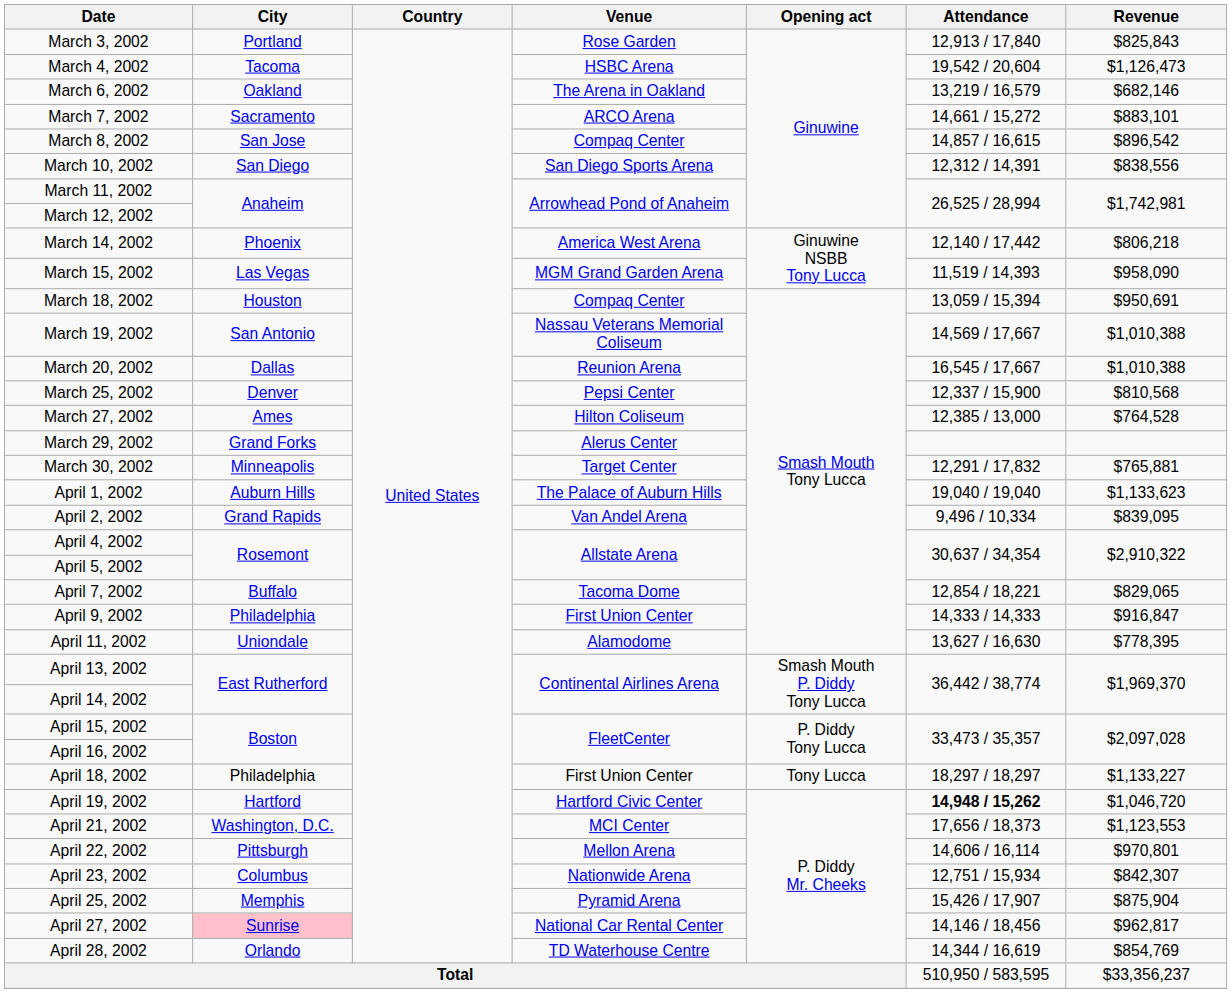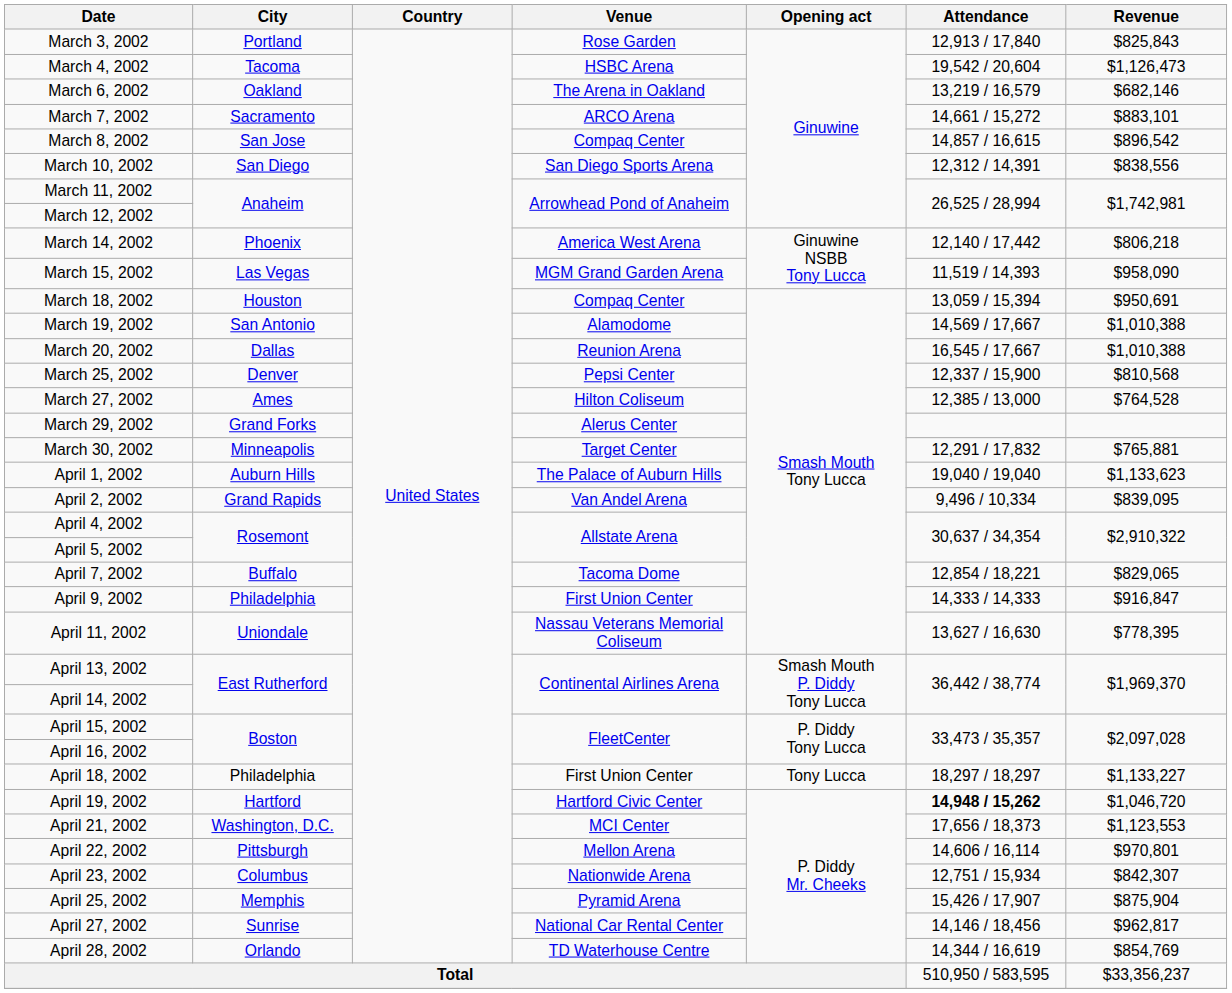 <table class="wikitable" style="text-align:center;">
 <tr>
 <th scope="col" style="width:12em;">Date</th>
 <th scope="col" style="width:10em;">City</th>
 <th scope="col" style="width:10em;">Country</th>
 <th scope="col" style="width:15em;">Venue</th>
 <th scope="col" style="width:10em;">Opening act</th>
 <th scope="col" style="width:10em;">Attendance</th>
 <th scope="col" style="width:10em;">Revenue</th>
 </tr>
 <tr>
 <td>March 3, 2002</td>
 <td><a href='#'>Portland</a></td>
 <td rowspan="36"><a href='#'>United States</a></td>
 <td><a href='#'>Rose Garden</a></td>
 <td rowspan="8"><a href='#'>Ginuwine</a></td>
 <td>12,913 / 17,840</td>
 <td>$825,843</td>
 </tr>
 <tr>
 <td>March 4, 2002</td>
 <td><a href='#'>Tacoma</a></td>
 <td><a href='#'>HSBC Arena</a></td>
 <td>19,542 / 20,604</td>
 <td>$1,126,473</td>
 </tr>
 <tr>
 <td>March 6, 2002</td>
 <td><a href='#'>Oakland</a></td>
 <td><a href='#'>The Arena in Oakland</a></td>
 <td>13,219 / 16,579</td>
 <td>$682,146</td>
 </tr>
 <tr>
 <td>March 7, 2002</td>
 <td><a href='#'>Sacramento</a></td>
 <td><a href='#'>ARCO Arena</a></td>
 <td>14,661 / 15,272</td>
 <td>$883,101</td>
 </tr>
 <tr>
 <td>March 8, 2002</td>
 <td><a href='#'>San Jose</a></td>
 <td><a href='#'>Compaq Center</a></td>
 <td>14,857 / 16,615</td>
 <td>$896,542</td>
 </tr>
 <tr>
 <td>March 10, 2002</td>
 <td><a href='#'>San Diego</a></td>
 <td><a href='#'>San Diego Sports Arena</a></td>
 <td>12,312 / 14,391</td>
 <td>$838,556</td>
 </tr>
 <tr>
 <td>March 11, 2002</td>
 <td rowspan="2"><a href='#'>Anaheim</a></td>
 <td rowspan="2"><a href='#'>Arrowhead Pond of Anaheim</a></td>
 <td rowspan="2">26,525 / 28,994</td>
 <td rowspan="2">$1,742,981</td>
 </tr>
 <tr>
 <td>March 12, 2002</td>
 </tr>
 <tr>
 <td>March 14, 2002</td>
 <td><a href='#'>Phoenix</a></td>
 <td><a href='#'>America West Arena</a></td>
 <td rowspan="2">Ginuwine<br>NSBB<br><a href='#'>Tony Lucca</a></td>
 <td>12,140 / 17,442</td>
 <td>$806,218</td>
 </tr>
 <tr>
 <td>March 15, 2002</td>
 <td><a href='#'>Las Vegas</a></td>
 <td><a href='#'>MGM Grand Garden Arena</a></td>
 <td>11,519 / 14,393</td>
 <td>$958,090</td>
 </tr>
 <tr>
 <td>March 18, 2002</td>
 <td><a href='#'>Houston</a></td>
 <td><a href='#'>Compaq Center</a></td>
 <td rowspan="14"><a href='#'>Smash Mouth</a><br>Tony Lucca</td>
 <td>13,059 / 15,394</td>
 <td>$950,691</td>
 </tr>
 <tr>
 <td>March 19, 2002</td>
 <td><a href='#'>San Antonio</a></td>
-<td><a href='#'>Nassau Veterans Memorial Coliseum</a></td>
+<td><a href='#'>Alamodome</a></td>
 <td>14,569 / 17,667</td>
 <td>$1,010,388</td>
 </tr>
 <tr>
 <td>March 20, 2002</td>
 <td><a href='#'>Dallas</a></td>
 <td><a href='#'>Reunion Arena</a></td>
 <td>16,545 / 17,667</td>
 <td>$1,010,388</td>
 </tr>
 <tr>
 <td>March 25, 2002</td>
 <td><a href='#'>Denver</a></td>
 <td><a href='#'>Pepsi Center</a></td>
 <td>12,337 / 15,900</td>
 <td>$810,568</td>
 </tr>
 <tr>
 <td>March 27, 2002</td>
 <td><a href='#'>Ames</a></td>
 <td><a href='#'>Hilton Coliseum</a></td>
 <td>12,385 / 13,000</td>
 <td>$764,528</td>
 </tr>
 <tr>
 <td>March 29, 2002</td>
 <td><a href='#'>Grand Forks</a></td>
 <td><a href='#'>Alerus Center</a></td>
 <td></td>
 <td></td>
 </tr>
 <tr>
 <td>March 30, 2002</td>
 <td><a href='#'>Minneapolis</a></td>
 <td><a href='#'>Target Center</a></td>
 <td>12,291 / 17,832</td>
 <td>$765,881</td>
 </tr>
 <tr>
 <td>April 1, 2002</td>
 <td><a href='#'>Auburn Hills</a></td>
 <td><a href='#'>The Palace of Auburn Hills</a></td>
 <td>19,040 / 19,040</td>
 <td>$1,133,623</td>
 </tr>
 <tr>
 <td>April 2, 2002</td>
 <td><a href='#'>Grand Rapids</a></td>
 <td><a href='#'>Van Andel Arena</a></td>
 <td>9,496 / 10,334</td>
 <td>$839,095</td>
 </tr>
 <tr>
 <td>April 4, 2002</td>
 <td rowspan="2"><a href='#'>Rosemont</a></td>
 <td rowspan="2"><a href='#'>Allstate Arena</a></td>
 <td rowspan="2">30,637 / 34,354</td>
 <td rowspan="2">$2,910,322</td>
 </tr>
 <tr>
 <td>April 5, 2002</td>
 </tr>
 <tr>
 <td>April 7, 2002</td>
 <td><a href='#'>Buffalo</a></td>
 <td><a href='#'>Tacoma Dome</a></td>
 <td>12,854 / 18,221</td>
 <td>$829,065</td>
 </tr>
 <tr>
 <td>April 9, 2002</td>
 <td><a href='#'>Philadelphia</a></td>
 <td><a href='#'>First Union Center</a></td>
 <td>14,333 / 14,333</td>
 <td>$916,847</td>
 </tr>
 <tr>
 <td>April 11, 2002</td>
 <td><a href='#'>Uniondale</a></td>
-<td><a href='#'>Alamodome</a></td>
+<td><a href='#'>Nassau Veterans Memorial Coliseum</a></td>
 <td>13,627 / 16,630</td>
 <td>$778,395</td>
 </tr>
 <tr>
 <td>April 13, 2002</td>
 <td rowspan="2"><a href='#'>East Rutherford</a></td>
 <td rowspan="2"><a href='#'>Continental Airlines Arena</a></td>
 <td rowspan="2">Smash Mouth<br><a href='#'>P. Diddy</a><br>Tony Lucca</td>
 <td rowspan="2">36,442 / 38,774</td>
 <td rowspan="2">$1,969,370</td>
 </tr>
 <tr>
 <td>April 14, 2002</td>
 </tr>
 <tr>
 <td>April 15, 2002</td>
 <td rowspan="2"><a href='#'>Boston</a></td>
 <td rowspan="2"><a href='#'>FleetCenter</a></td>
 <td rowspan="2">P. Diddy<br>Tony Lucca</td>
 <td rowspan="2">33,473 / 35,357</td>
 <td rowspan="2">$2,097,028</td>
 </tr>
 <tr>
 <td>April 16, 2002</td>
 </tr>
 <tr>
 <td>April 18, 2002</td>
 <td>Philadelphia</td>
 <td>First Union Center</td>
 <td>Tony Lucca</td>
 <td>18,297 / 18,297</td>
 <td>$1,133,227</td>
 </tr>
 <tr>
 <td>April 19, 2002</td>
 <td><a href='#'>Hartford</a></td>
 <td><a href='#'>Hartford Civic Center</a></td>
 <td rowspan="7">P. Diddy<br><a href='#'>Mr. Cheeks</a></td>
 <td><strong>14,948 / 15,262</strong></td>
 <td>$1,046,720</td>
 </tr>
 <tr>
 <td>April 21, 2002</td>
 <td><a href='#'>Washington, D.C.</a></td>
 <td><a href='#'>MCI Center</a></td>
 <td>17,656 / 18,373</td>
 <td>$1,123,553</td>
 </tr>
 <tr>
 <td>April 22, 2002</td>
 <td><a href='#'>Pittsburgh</a></td>
 <td><a href='#'>Mellon Arena</a></td>
 <td>14,606 / 16,114</td>
 <td>$970,801</td>
 </tr>
 <tr>
 <td>April 23, 2002</td>
 <td><a href='#'>Columbus</a></td>
 <td><a href='#'>Nationwide Arena</a></td>
 <td>12,751 / 15,934</td>
 <td>$842,307</td>
 </tr>
 <tr>
 <td>April 25, 2002</td>
 <td><a href='#'>Memphis</a></td>
 <td><a href='#'>Pyramid Arena</a></td>
 <td>15,426 / 17,907</td>
 <td>$875,904</td>
 </tr>
 <tr>
 <td>April 27, 2002</td>
-<td style="background: pink;"><a href='#'>Sunrise</a></td>
+<td><a href='#'>Sunrise</a></td>
 <td><a href='#'>National Car Rental Center</a></td>
 <td>14,146 / 18,456</td>
 <td>$962,817</td>
 </tr>
 <tr>
 <td>April 28, 2002</td>
 <td><a href='#'>Orlando</a></td>
 <td><a href='#'>TD Waterhouse Centre</a></td>
 <td>14,344 / 16,619</td>
 <td>$854,769</td>
 </tr>
 <tr>
 <th colspan="5">Total</th>
 <td>510,950 / 583,595 </td>
 <td>$33,356,237</td>
 </tr>
 <tr>
 </tr>
 </table>
